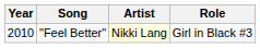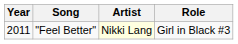 <table class="wikitable sortable">
 <tr>
 <th>Year</th>
 <th>Song</th>
 <th>Artist</th>
 <th>Role</th>
 </tr>
 <tr>
-<td>2010</td>
+<td>2011</td>
 <td>"Feel Better"</td>
 <td style="background: lightyellow;">Nikki Lang</td>
 <td>Girl in Black #3</td>
 </tr>
 </table>
